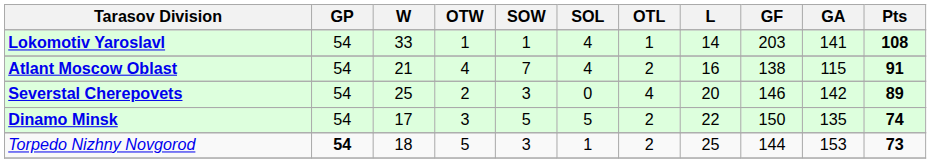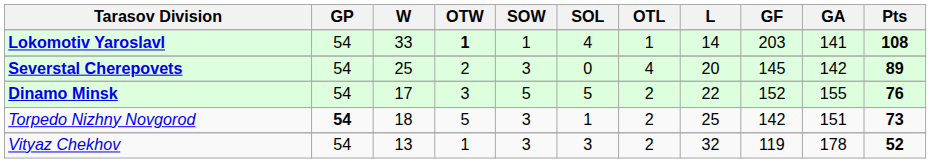 <table class="wikitable sortable">
 <tr>
 <th bgcolor="#DDDDFF" width="25%">Tarasov Division</th>
 <th bgcolor="#DDDDFF" width="5%">GP</th>
 <th bgcolor="#DDDDFF" width="5%">W</th>
 <th bgcolor="#DDDDFF" width="5%">OTW</th>
 <th bgcolor="#DDDDFF" width="5%">SOW</th>
 <th bgcolor="#DDDDFF" width="5%">SOL</th>
 <th bgcolor="#DDDDFF" width="5%">OTL</th>
 <th bgcolor="#DDDDFF" width="5%">L</th>
 <th bgcolor="#DDDDFF" width="5%">GF</th>
 <th bgcolor="#DDDDFF" width="5%">GA</th>
 <th bgcolor="#DDDDFF" width="5%">Pts</th>
 </tr>
 <tr>
 </tr>
 <tr align=center bgcolor="#DDFFDD">
 <td align=left> <strong><a href='#'>Lokomotiv Yaroslavl</a></strong></td>
 <td>54</td>
 <td>33</td>
-<td>1</td>
+<td><strong>1</strong></td>
 <td>1</td>
 <td>4</td>
 <td>1</td>
 <td>14</td>
 <td>203</td>
 <td>141</td>
 <td><strong>108</strong></td>
 </tr>
 <tr>
-</tr>
-<tr align=center bgcolor="#DDFFDD">
-<td align=left> <strong><a href='#'>Atlant Moscow Oblast</a></strong></td>
-<td>54</td>
-<td>21</td>
-<td>4</td>
-<td>7</td>
-<td>4</td>
-<td>2</td>
-<td>16</td>
-<td>138</td>
-<td>115</td>
-<td><strong>91</strong></td>
 </tr>
 <tr>
 </tr>
 <tr align=center bgcolor="#DDFFDD">
 <td align=left> <strong><a href='#'>Severstal Cherepovets</a></strong></td>
 <td>54</td>
 <td>25</td>
 <td>2</td>
 <td>3</td>
 <td>0</td>
 <td>4</td>
 <td>20</td>
-<td>146</td>
+<td>145</td>
 <td>142</td>
 <td><strong>89</strong></td>
 </tr>
 <tr>
 </tr>
 <tr align=center bgcolor="#DDFFDD">
 <td align=left> <strong><a href='#'>Dinamo Minsk</a></strong></td>
 <td>54</td>
 <td>17</td>
 <td>3</td>
 <td>5</td>
 <td>5</td>
 <td>2</td>
 <td>22</td>
-<td>150</td>
-<td>135</td>
-<td><strong>74</strong></td>
+<td>152</td>
+<td>155</td>
+<td><strong>76</strong></td>
 </tr>
 <tr>
 </tr>
 <tr align=center bgcolor=>
 <td align=left> <em><a href='#'>Torpedo Nizhny Novgorod</a></em></td>
 <td><strong>54</strong></td>
 <td>18</td>
 <td>5</td>
 <td>3</td>
 <td>1</td>
 <td>2</td>
 <td>25</td>
-<td>144</td>
-<td>153</td>
+<td>142</td>
+<td>151</td>
 <td><strong>73</strong></td>
 </tr>
 <tr>
 </tr>
+<tr align=center bgcolor=>
+<td align=left> <em><a href='#'>Vityaz Chekhov</a></em></td>
+<td>54</td>
+<td>13</td>
+<td>1</td>
+<td>3</td>
+<td>3</td>
+<td>2</td>
+<td>32</td>
+<td>119</td>
+<td>178</td>
+<td><strong>52</strong></td>
+</tr>
 </table>
